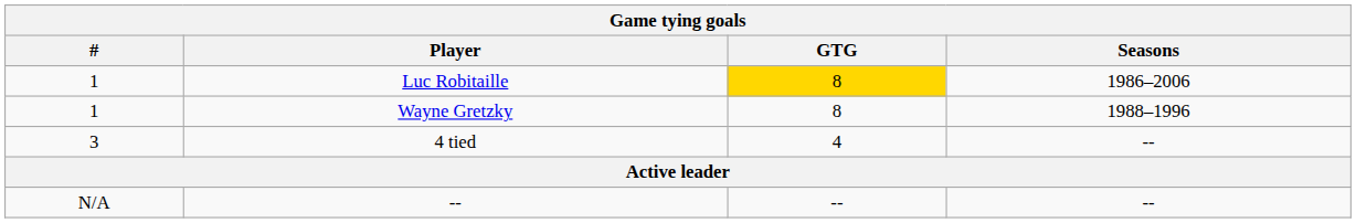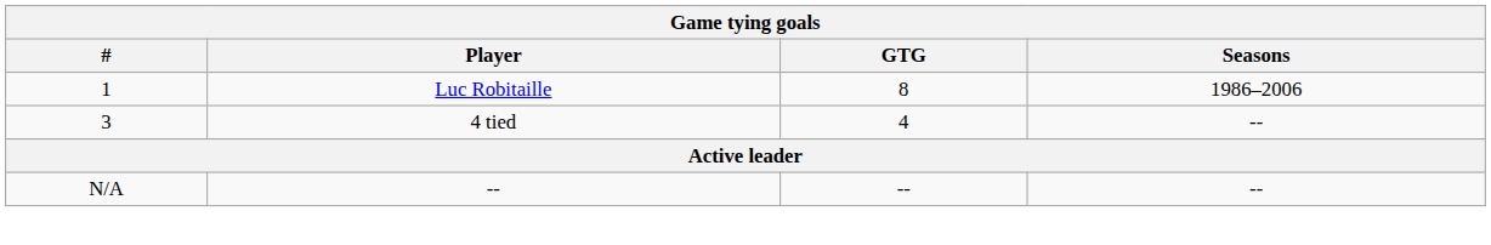 <table class="wikitable" style="text-align: center; font-size: 95%" width="70%">
 <tr>
 <th colspan="4"> Game tying goals</th>
 </tr>
 <tr>
 <th>#</th>
 <th>Player</th>
 <th>GTG</th>
 <th>Seasons</th>
 </tr>
 <tr>
 <td>1</td>
 <td><a href='#'>Luc Robitaille</a></td>
-<td style="background: gold;">8</td>
+<td>8</td>
 <td>1986–2006</td>
-</tr>
-<tr>
-<td>1</td>
-<td><a href='#'>Wayne Gretzky</a></td>
-<td>8</td>
-<td>1988–1996</td>
 </tr>
 <tr>
 <td>3</td>
 <td>4 tied</td>
 <td>4</td>
 <td>--</td>
 </tr>
 <tr>
 <th colspan="4">Active leader</th>
 </tr>
 <tr>
 <td>N/A</td>
 <td>--</td>
 <td>--</td>
 <td>--</td>
 </tr>
 </table>
